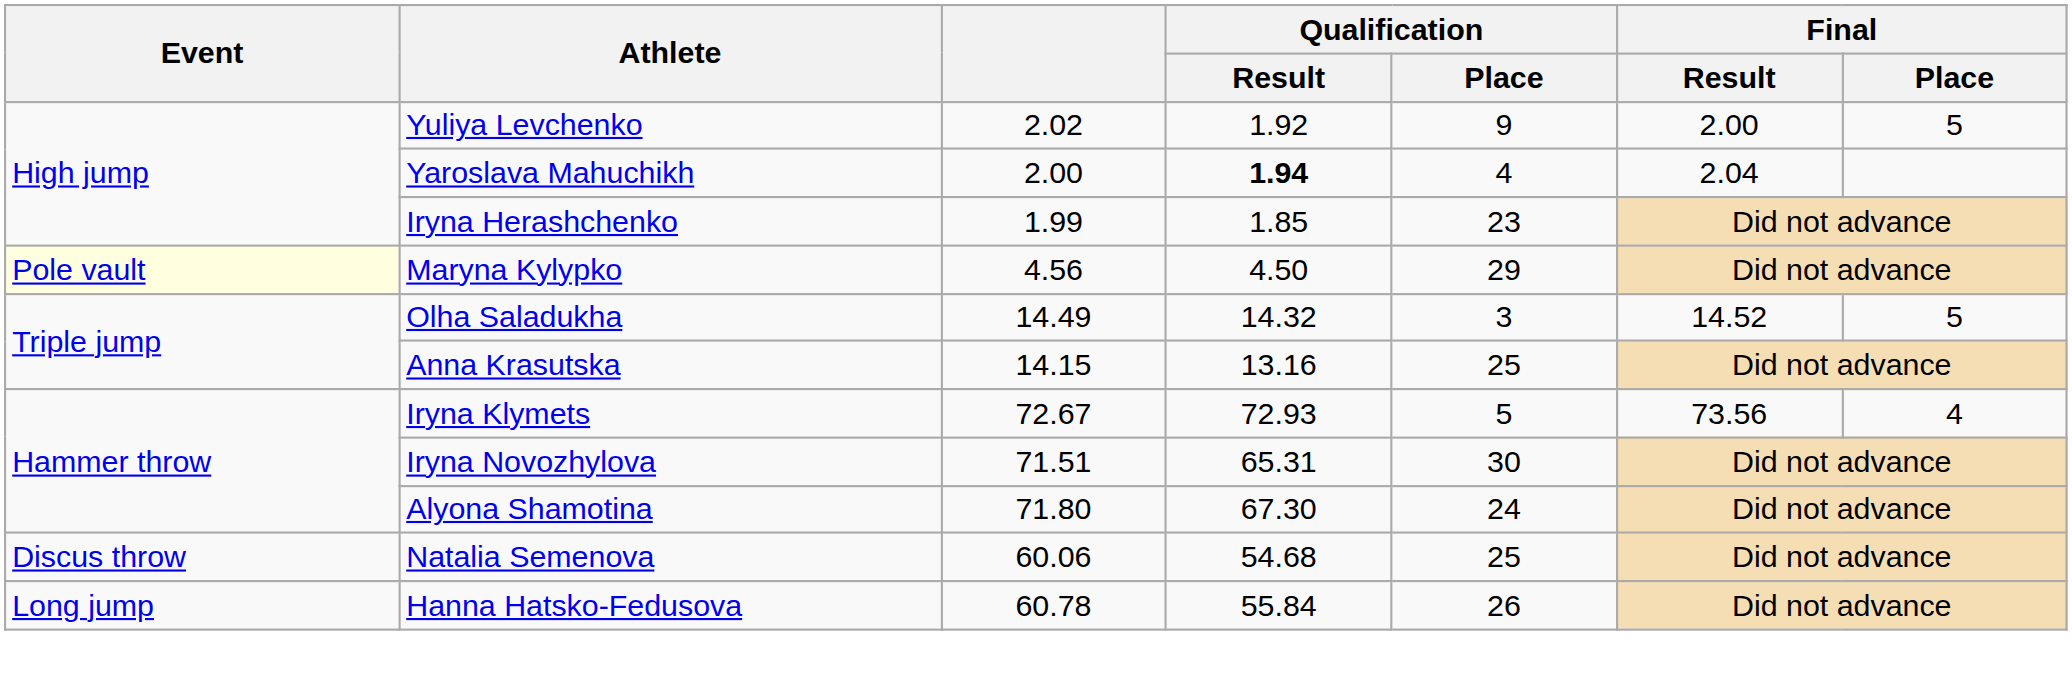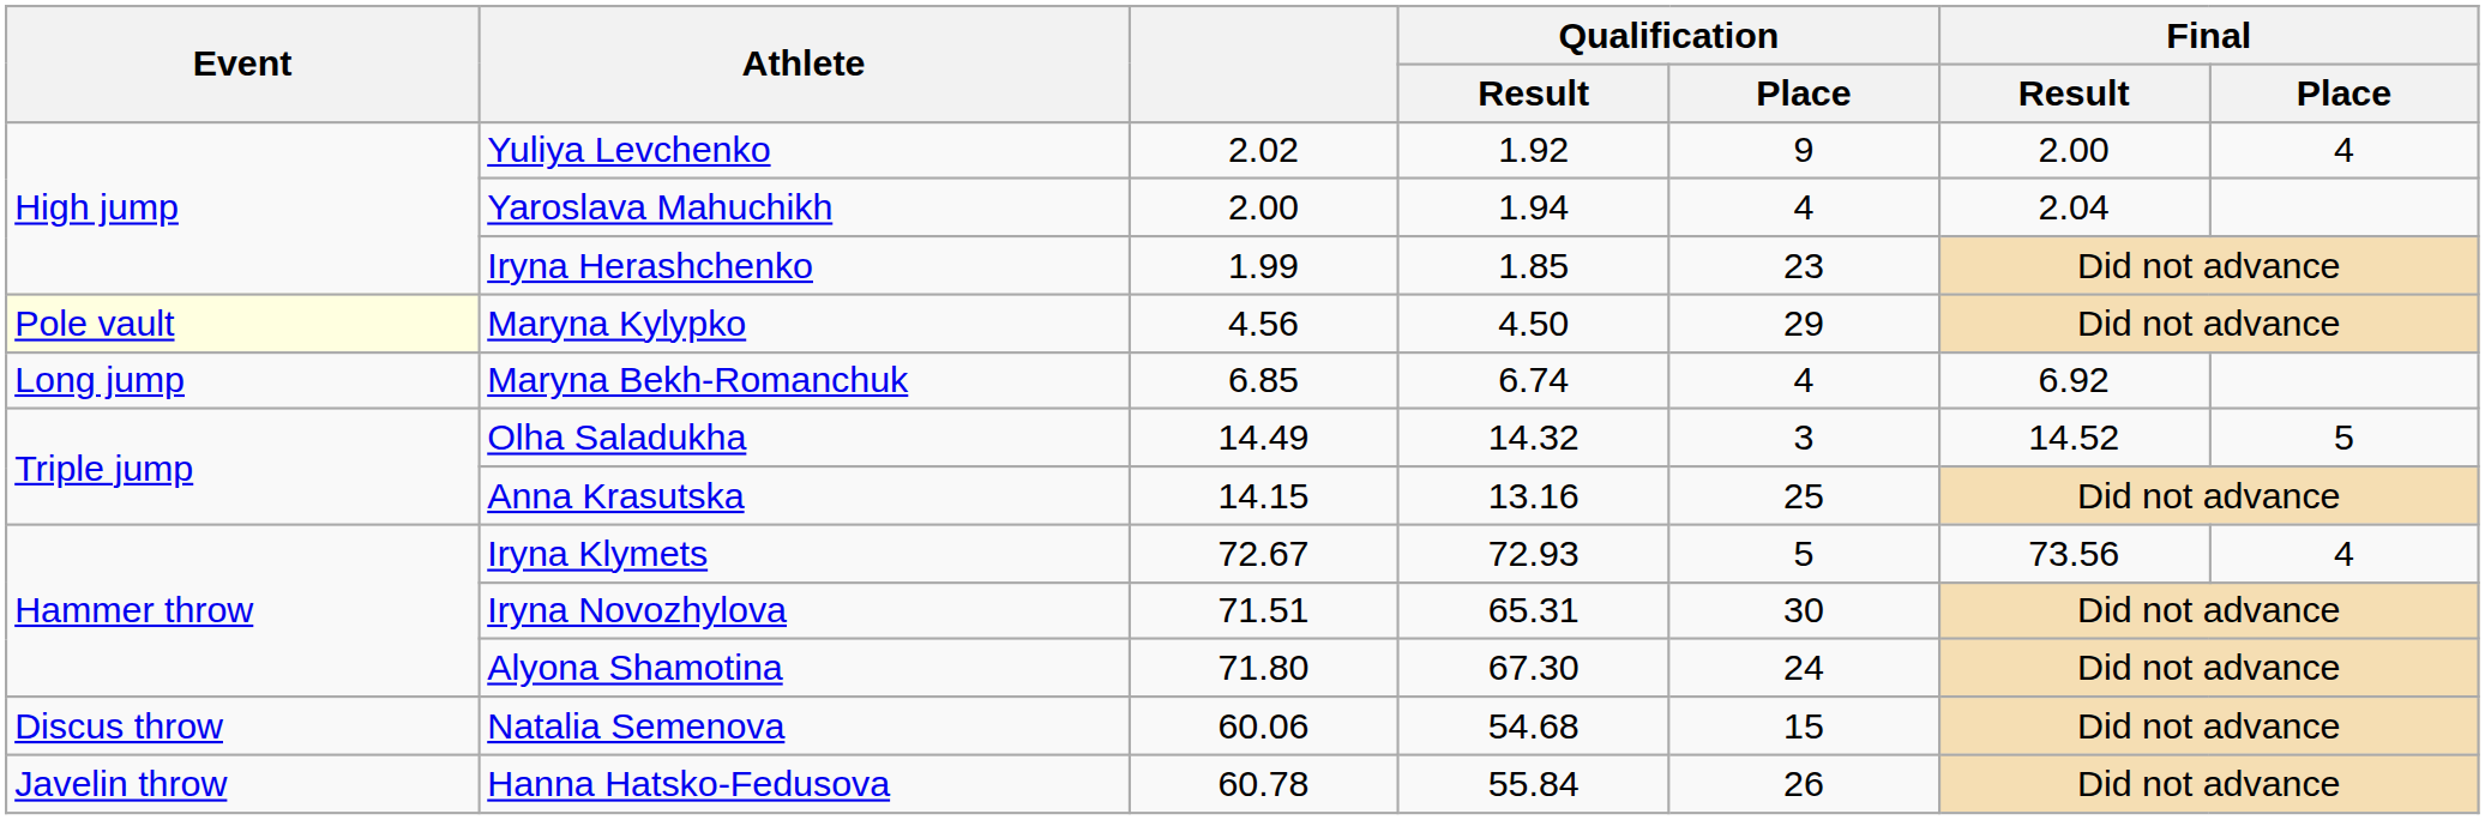 <table class=wikitable style="font-size:90%">
 <tr>
 <th rowspan=2, width=180>Event</th>
 <th rowspan=2, width=250>Athlete</th>
 <th rowspan=2, width=100></th>
 <th colspan=2>Qualification</th>
 <th colspan=2>Final</th>
 </tr>
 <tr>
 <th width=100>Result</th>
 <th width=100>Place</th>
 <th width=100>Result</th>
 <th width=100>Place</th>
 </tr>
 <tr align=center>
 <td rowspan=3, align=left><a href='#'>High jump</a></td>
 <td align=left><a href='#'>Yuliya Levchenko</a></td>
 <td align=center>2.02</td>
 <td>1.92</td>
 <td>9</td>
 <td>2.00</td>
-<td>5</td>
+<td>4</td>
 </tr>
 <tr align=center>
 <td align=left><a href='#'>Yaroslava Mahuchikh</a></td>
 <td align=center>2.00</td>
-<td><strong>1.94</strong></td>
+<td>1.94</td>
 <td>4</td>
 <td>2.04 </td>
 <td></td>
 </tr>
 <tr align=center>
 <td align=left><a href='#'>Iryna Herashchenko</a></td>
 <td align=center>1.99</td>
 <td>1.85</td>
 <td>23</td>
 <td colspan=2, bgcolor=wheat>Did not advance</td>
 </tr>
 <tr align=center>
 <td align=left style="background: lightyellow;"><a href='#'>Pole vault</a></td>
 <td align=left><a href='#'>Maryna Kylypko</a></td>
 <td align=center>4.56</td>
 <td>4.50</td>
 <td>29</td>
 <td colspan=2, bgcolor=wheat>Did not advance</td>
+</tr>
+<tr align=center>
+<td align=left><a href='#'>Long jump</a></td>
+<td align=left><a href='#'>Maryna Bekh-Romanchuk</a></td>
+<td align=center>6.85</td>
+<td>6.74 </td>
+<td>4</td>
+<td>6.92</td>
+<td></td>
 </tr>
 <tr align=center>
 <td rowspan=2, align=left><a href='#'>Triple jump</a></td>
 <td align=left><a href='#'>Olha Saladukha</a></td>
 <td align=center>14.49</td>
 <td>14.32 </td>
 <td>3</td>
 <td>14.52</td>
 <td>5</td>
 </tr>
 <tr align=center>
 <td align=left><a href='#'>Anna Krasutska</a></td>
 <td align=center>14.15</td>
 <td>13.16</td>
 <td>25</td>
 <td colspan=2, bgcolor=wheat>Did not advance</td>
 </tr>
 <tr align=center>
 <td rowspan=3, align=left><a href='#'>Hammer throw</a></td>
 <td align=left><a href='#'>Iryna Klymets</a></td>
 <td align=center>72.67</td>
 <td>72.93  </td>
 <td>5</td>
 <td>73.56 </td>
 <td>4</td>
 </tr>
 <tr align=center>
 <td align=left><a href='#'>Iryna Novozhylova</a></td>
 <td align=center>71.51</td>
 <td>65.31</td>
 <td>30</td>
 <td colspan=2, bgcolor=wheat>Did not advance</td>
 </tr>
 <tr align=center>
 <td align=left><a href='#'>Alyona Shamotina</a></td>
 <td align=center>71.80</td>
 <td>67.30</td>
 <td>24</td>
 <td colspan=2, bgcolor=wheat>Did not advance</td>
 </tr>
 <tr align=center>
 <td align=left><a href='#'>Discus throw</a></td>
 <td align=left><a href='#'>Natalia Semenova</a></td>
 <td align=center>60.06</td>
 <td>54.68</td>
-<td>25</td>
+<td>15</td>
 <td colspan=2, bgcolor=wheat>Did not advance</td>
 </tr>
 <tr align=center>
-<td align=left><a href='#'>Long jump</a></td>
+<td align=left><a href='#'>Javelin throw</a></td>
 <td align=left><a href='#'>Hanna Hatsko-Fedusova</a></td>
 <td align=center>60.78</td>
 <td>55.84</td>
 <td>26</td>
 <td colspan=2, bgcolor=wheat>Did not advance</td>
 </tr>
 </table>
